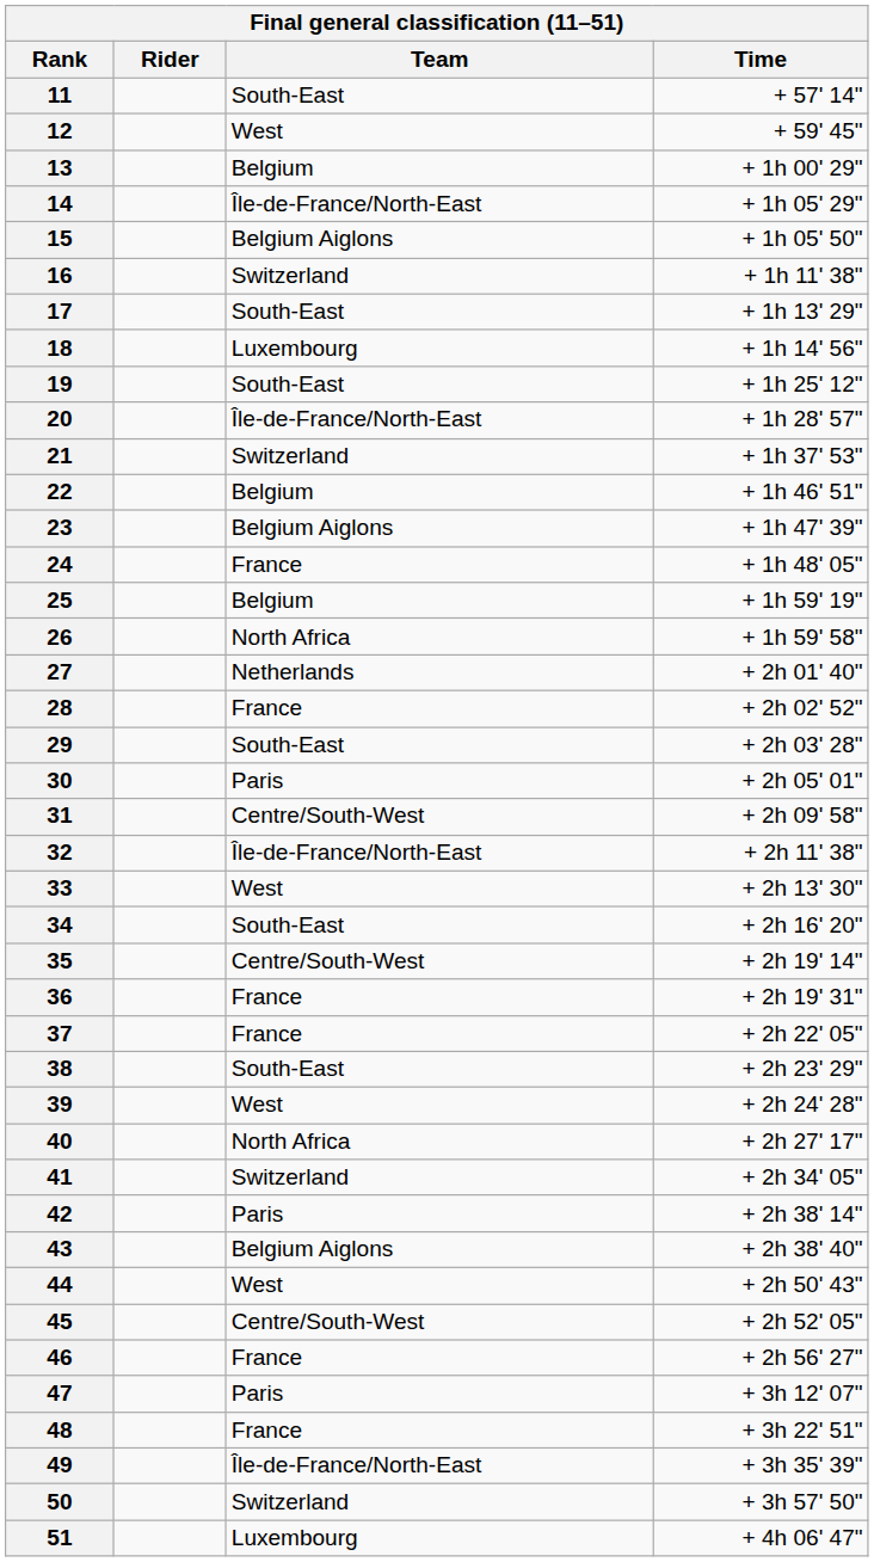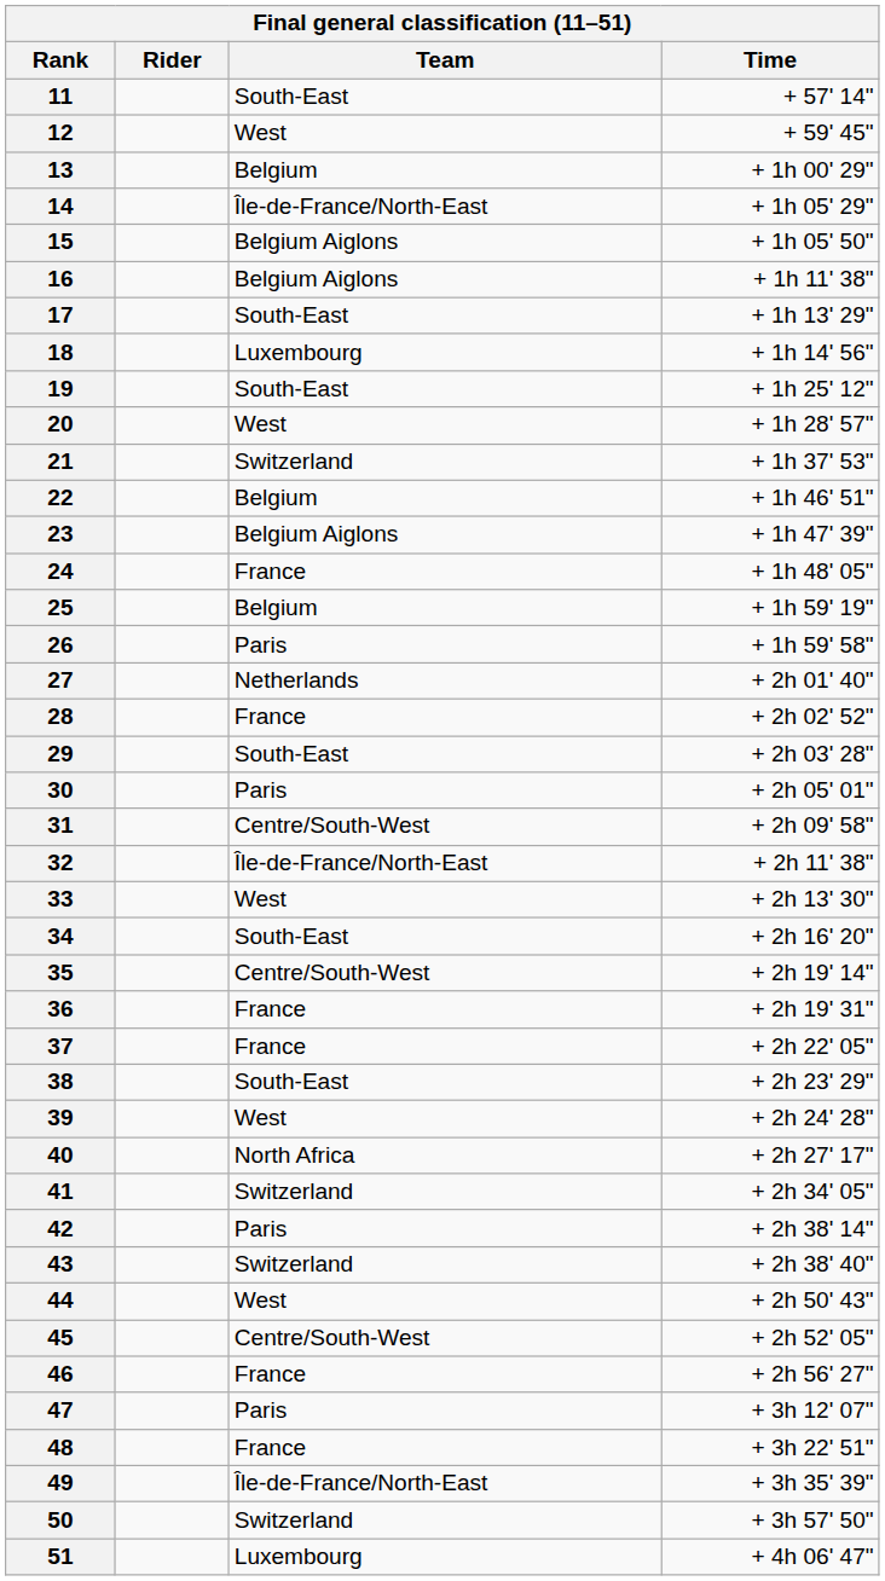 <table class="collapsible collapsed wikitable" style="width:38em;margin-top:-1px;">
 <tr>
 <th scope="col" colspan="4">Final general classification (11–51)</th>
 </tr>
 <tr>
 <th scope="col">Rank</th>
 <th scope="col">Rider</th>
 <th scope="col">Team</th>
 <th scope="col">Time</th>
 </tr>
 <tr>
 <th scope="row">11</th>
 <td></td>
 <td>South-East</td>
 <td style="text-align:right;">+ 57' 14"</td>
 </tr>
 <tr>
 <th scope="row">12</th>
 <td></td>
 <td>West</td>
 <td style="text-align:right;">+ 59' 45"</td>
 </tr>
 <tr>
 <th scope="row">13</th>
 <td></td>
 <td>Belgium</td>
 <td style="text-align:right;">+ 1h 00' 29"</td>
 </tr>
 <tr>
 <th scope="row">14</th>
 <td></td>
 <td>Île-de-France/North-East</td>
 <td style="text-align:right;">+ 1h 05' 29"</td>
 </tr>
 <tr>
 <th scope="row">15</th>
 <td></td>
 <td>Belgium Aiglons</td>
 <td style="text-align:right;">+ 1h 05' 50"</td>
 </tr>
 <tr>
 <th scope="row">16</th>
 <td></td>
-<td>Switzerland</td>
+<td>Belgium Aiglons</td>
 <td style="text-align:right;">+ 1h 11' 38"</td>
 </tr>
 <tr>
 <th scope="row">17</th>
 <td></td>
 <td>South-East</td>
 <td style="text-align:right;">+ 1h 13' 29"</td>
 </tr>
 <tr>
 <th scope="row">18</th>
 <td></td>
 <td>Luxembourg</td>
 <td style="text-align:right;">+ 1h 14' 56"</td>
 </tr>
 <tr>
 <th scope="row">19</th>
 <td></td>
 <td>South-East</td>
 <td style="text-align:right;">+ 1h 25' 12"</td>
 </tr>
 <tr>
 <th scope="row">20</th>
 <td></td>
-<td>Île-de-France/North-East</td>
+<td>West</td>
 <td style="text-align:right;">+ 1h 28' 57"</td>
 </tr>
 <tr>
 <th scope="row">21</th>
 <td></td>
 <td>Switzerland</td>
 <td style="text-align:right;">+ 1h 37' 53"</td>
 </tr>
 <tr>
 <th scope="row">22</th>
 <td></td>
 <td>Belgium</td>
 <td style="text-align:right;">+ 1h 46' 51"</td>
 </tr>
 <tr>
 <th scope="row">23</th>
 <td></td>
 <td>Belgium Aiglons</td>
 <td style="text-align:right;">+ 1h 47' 39"</td>
 </tr>
 <tr>
 <th scope="row">24</th>
 <td></td>
 <td>France</td>
 <td style="text-align:right;">+ 1h 48' 05"</td>
 </tr>
 <tr>
 <th scope="row">25</th>
 <td></td>
 <td>Belgium</td>
 <td style="text-align:right;">+ 1h 59' 19"</td>
 </tr>
 <tr>
 <th scope="row">26</th>
 <td></td>
-<td>North Africa</td>
+<td>Paris</td>
 <td style="text-align:right;">+ 1h 59' 58"</td>
 </tr>
 <tr>
 <th scope="row">27</th>
 <td></td>
 <td>Netherlands</td>
 <td style="text-align:right;">+ 2h 01' 40"</td>
 </tr>
 <tr>
 <th scope="row">28</th>
 <td></td>
 <td>France</td>
 <td style="text-align:right;">+ 2h 02' 52"</td>
 </tr>
 <tr>
 <th scope="row">29</th>
 <td></td>
 <td>South-East</td>
 <td style="text-align:right;">+ 2h 03' 28"</td>
 </tr>
 <tr>
 <th scope="row">30</th>
 <td></td>
 <td>Paris</td>
 <td style="text-align:right;">+ 2h 05' 01"</td>
 </tr>
 <tr>
 <th scope="row">31</th>
 <td></td>
 <td>Centre/South-West</td>
 <td style="text-align:right;">+ 2h 09' 58"</td>
 </tr>
 <tr>
 <th scope="row">32</th>
 <td></td>
 <td>Île-de-France/North-East</td>
 <td style="text-align:right;">+ 2h 11' 38"</td>
 </tr>
 <tr>
 <th scope="row">33</th>
 <td></td>
 <td>West</td>
 <td style="text-align:right;">+ 2h 13' 30"</td>
 </tr>
 <tr>
 <th scope="row">34</th>
 <td></td>
 <td>South-East</td>
 <td style="text-align:right;">+ 2h 16' 20"</td>
 </tr>
 <tr>
 <th scope="row">35</th>
 <td></td>
 <td>Centre/South-West</td>
 <td style="text-align:right;">+ 2h 19' 14"</td>
 </tr>
 <tr>
 <th scope="row">36</th>
 <td></td>
 <td>France</td>
 <td style="text-align:right;">+ 2h 19' 31"</td>
 </tr>
 <tr>
 <th scope="row">37</th>
 <td></td>
 <td>France</td>
 <td style="text-align:right;">+ 2h 22' 05"</td>
 </tr>
 <tr>
 <th scope="row">38</th>
 <td></td>
 <td>South-East</td>
 <td style="text-align:right;">+ 2h 23' 29"</td>
 </tr>
 <tr>
 <th scope="row">39</th>
 <td></td>
 <td>West</td>
 <td style="text-align:right;">+ 2h 24' 28"</td>
 </tr>
 <tr>
 <th scope="row">40</th>
 <td></td>
 <td>North Africa</td>
 <td style="text-align:right;">+ 2h 27' 17"</td>
 </tr>
 <tr>
 <th scope="row">41</th>
 <td></td>
 <td>Switzerland</td>
 <td style="text-align:right;">+ 2h 34' 05"</td>
 </tr>
 <tr>
 <th scope="row">42</th>
 <td></td>
 <td>Paris</td>
 <td style="text-align:right;">+ 2h 38' 14"</td>
 </tr>
 <tr>
 <th scope="row">43</th>
 <td></td>
-<td>Belgium Aiglons</td>
+<td>Switzerland</td>
 <td style="text-align:right;">+ 2h 38' 40"</td>
 </tr>
 <tr>
 <th scope="row">44</th>
 <td></td>
 <td>West</td>
 <td style="text-align:right;">+ 2h 50' 43"</td>
 </tr>
 <tr>
 <th scope="row">45</th>
 <td></td>
 <td>Centre/South-West</td>
 <td style="text-align:right;">+ 2h 52' 05"</td>
 </tr>
 <tr>
 <th scope="row">46</th>
 <td></td>
 <td>France</td>
 <td style="text-align:right;">+ 2h 56' 27"</td>
 </tr>
 <tr>
 <th scope="row">47</th>
 <td></td>
 <td>Paris</td>
 <td style="text-align:right;">+ 3h 12' 07"</td>
 </tr>
 <tr>
 <th scope="row">48</th>
 <td></td>
 <td>France</td>
 <td style="text-align:right;">+ 3h 22' 51"</td>
 </tr>
 <tr>
 <th scope="row">49</th>
 <td></td>
 <td>Île-de-France/North-East</td>
 <td style="text-align:right;">+ 3h 35' 39"</td>
 </tr>
 <tr>
 <th scope="row">50</th>
 <td></td>
 <td>Switzerland</td>
 <td style="text-align:right;">+ 3h 57' 50"</td>
 </tr>
 <tr>
 <th scope="row">51</th>
 <td></td>
 <td>Luxembourg</td>
 <td style="text-align:right;">+ 4h 06' 47"</td>
 </tr>
 </table>
